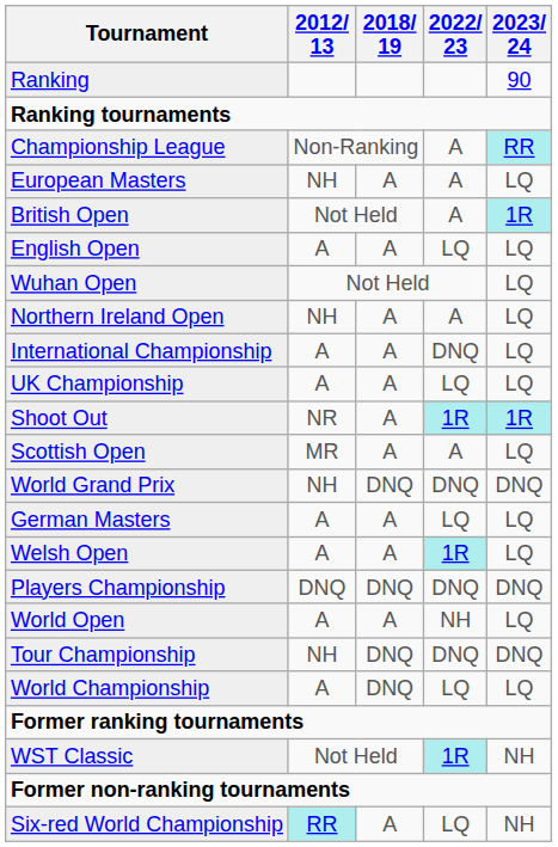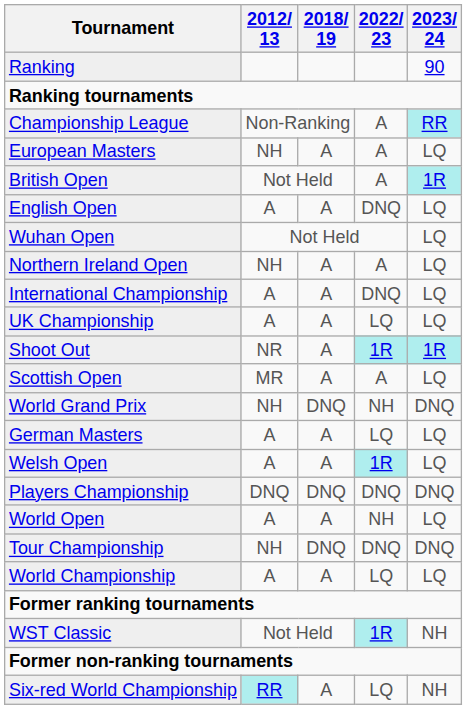 <table class="wikitable" style="font-size:85%;">
 <tr>
 <th>Tournament</th>
 <th><a href='#'>2012/<br>13</a></th>
 <th><a href='#'>2018/<br>19</a></th>
 <th><a href='#'>2022/<br>23</a></th>
 <th><a href='#'>2023/<br>24</a></th>
 </tr>
 <tr>
 <td style="background:#EFEFEF;"><a href='#'>Ranking</a></td>
 <td align="center"></td>
 <td align="center"></td>
 <td align="center"></td>
 <td align="center"><a href='#'>90</a></td>
 </tr>
 <tr>
 <td colspan="10"><strong>Ranking tournaments</strong></td>
 </tr>
 <tr>
 <td style="background:#EFEFEF;"><a href='#'>Championship League</a></td>
 <td align="center" colspan="2" style="color:#555555;">Non-Ranking</td>
 <td align="center" style="color:#555555;">A</td>
 <td align="center" style="background:#afeeee;"><a href='#'>RR</a></td>
 </tr>
 <tr>
 <td style="background:#EFEFEF;"><a href='#'>European Masters</a></td>
 <td align="center" style="color:#555555;">NH</td>
 <td align="center" style="color:#555555;">A</td>
 <td align="center" style="color:#555555;">A</td>
 <td align="center" style="color:#555555;">LQ</td>
 </tr>
 <tr>
 <td style="background:#EFEFEF;"><a href='#'>British Open</a></td>
 <td align="center" colspan="2" style="color:#555555;">Not Held</td>
 <td align="center" style="color:#555555;">A</td>
 <td align="center" style="background:#afeeee;"><a href='#'>1R</a></td>
 </tr>
 <tr>
 <td style="background:#EFEFEF;"><a href='#'>English Open</a></td>
 <td align="center" style="color:#555555;">A</td>
 <td align="center" style="color:#555555;">A</td>
-<td align="center" style="color:#555555;">LQ</td>
+<td align="center" style="color:#555555;">DNQ</td>
 <td align="center" style="color:#555555;">LQ</td>
 </tr>
 <tr>
 <td style="background:#EFEFEF;"><a href='#'>Wuhan Open</a></td>
 <td align="center" colspan="3" style="color:#555555;">Not Held</td>
 <td align="center" style="color:#555555;">LQ</td>
 </tr>
 <tr>
 <td style="background:#EFEFEF;"><a href='#'>Northern Ireland Open</a></td>
 <td align="center" style="color:#555555;">NH</td>
 <td align="center" style="color:#555555;">A</td>
 <td align="center" style="color:#555555;">A</td>
 <td align="center" style="color:#555555;">LQ</td>
 </tr>
 <tr>
 <td style="background:#EFEFEF;"><a href='#'>International Championship</a></td>
 <td align="center" style="color:#555555;">A</td>
 <td align="center" style="color:#555555;">A</td>
 <td align="center" style="color:#555555;">DNQ</td>
 <td align="center" style="color:#555555;">LQ</td>
 </tr>
 <tr>
 <td style="background:#EFEFEF;"><a href='#'>UK Championship</a></td>
 <td align="center" style="color:#555555;">A</td>
 <td align="center" style="color:#555555;">A</td>
 <td align="center" style="color:#555555;">LQ</td>
 <td align="center" style="color:#555555;">LQ</td>
 </tr>
 <tr>
 <td style="background:#EFEFEF;"><a href='#'>Shoot Out</a></td>
 <td align="center" style="color:#555555;">NR</td>
 <td align="center" style="color:#555555;">A</td>
 <td align="center" style="background:#afeeee;"><a href='#'>1R</a></td>
 <td align="center" style="background:#afeeee;"><a href='#'>1R</a></td>
 </tr>
 <tr>
 <td style="background:#EFEFEF;"><a href='#'>Scottish Open</a></td>
 <td align="center" style="color:#555555;">MR</td>
 <td align="center" style="color:#555555;">A</td>
 <td align="center" style="color:#555555;">A</td>
 <td align="center" style="color:#555555;">LQ</td>
 </tr>
 <tr>
 <td style="background:#EFEFEF;"><a href='#'>World Grand Prix</a></td>
 <td align="center" style="color:#555555;">NH</td>
 <td align="center" style="color:#555555;">DNQ</td>
-<td align="center" style="color:#555555;">DNQ</td>
+<td align="center" style="color:#555555;">NH</td>
 <td align="center" style="color:#555555;">DNQ</td>
 </tr>
 <tr>
 <td style="background:#EFEFEF;"><a href='#'>German Masters</a></td>
 <td align="center" style="color:#555555;">A</td>
 <td align="center" style="color:#555555;">A</td>
 <td align="center" style="color:#555555;">LQ</td>
 <td align="center" style="color:#555555;">LQ</td>
 </tr>
 <tr>
 <td style="background:#EFEFEF;"><a href='#'>Welsh Open</a></td>
 <td align="center" style="color:#555555;">A</td>
 <td align="center" style="color:#555555;">A</td>
 <td align="center" style="background:#afeeee;"><a href='#'>1R</a></td>
 <td align="center" style="color:#555555;">LQ</td>
 </tr>
 <tr>
 <td style="background:#EFEFEF;"><a href='#'>Players Championship</a></td>
 <td align="center" style="color:#555555;">DNQ</td>
 <td align="center" style="color:#555555;">DNQ</td>
 <td align="center" style="color:#555555;">DNQ</td>
 <td align="center" style="color:#555555;">DNQ</td>
 </tr>
 <tr>
 <td style="background:#EFEFEF;"><a href='#'>World Open</a></td>
 <td align="center" style="color:#555555;">A</td>
 <td align="center" style="color:#555555;">A</td>
 <td align="center" style="color:#555555;">NH</td>
 <td align="center" style="color:#555555;">LQ</td>
 </tr>
 <tr>
 <td style="background:#EFEFEF;"><a href='#'>Tour Championship</a></td>
 <td align="center" style="color:#555555;">NH</td>
 <td align="center" style="color:#555555;">DNQ</td>
 <td align="center" style="color:#555555;">DNQ</td>
 <td align="center" style="color:#555555;">DNQ</td>
 </tr>
 <tr>
 <td style="background:#EFEFEF;"><a href='#'>World Championship</a></td>
 <td align="center" style="color:#555555;">A</td>
-<td align="center" style="color:#555555;">DNQ</td>
+<td align="center" style="color:#555555;">A</td>
 <td align="center" style="color:#555555;">LQ</td>
 <td align="center" style="color:#555555;">LQ</td>
 </tr>
 <tr>
 <td colspan="10"><strong>Former ranking tournaments</strong></td>
 </tr>
 <tr>
 <td style="background:#EFEFEF;"><a href='#'>WST Classic</a></td>
 <td align="center" colspan="2" style="color:#555555;">Not Held</td>
 <td align="center" style="background:#afeeee;"><a href='#'>1R</a></td>
 <td align="center" style="color:#555555;">NH</td>
 </tr>
 <tr>
 <td colspan="10"><strong>Former non-ranking tournaments</strong></td>
 </tr>
 <tr>
 <td style="background:#EFEFEF;"><a href='#'>Six-red World Championship</a></td>
 <td align="center" style="background:#afeeee;"><a href='#'>RR</a></td>
 <td align="center" style="color:#555555;">A</td>
 <td align="center" style="color:#555555;">LQ</td>
 <td align="center" style="color:#555555;">NH</td>
 </tr>
 </table>
